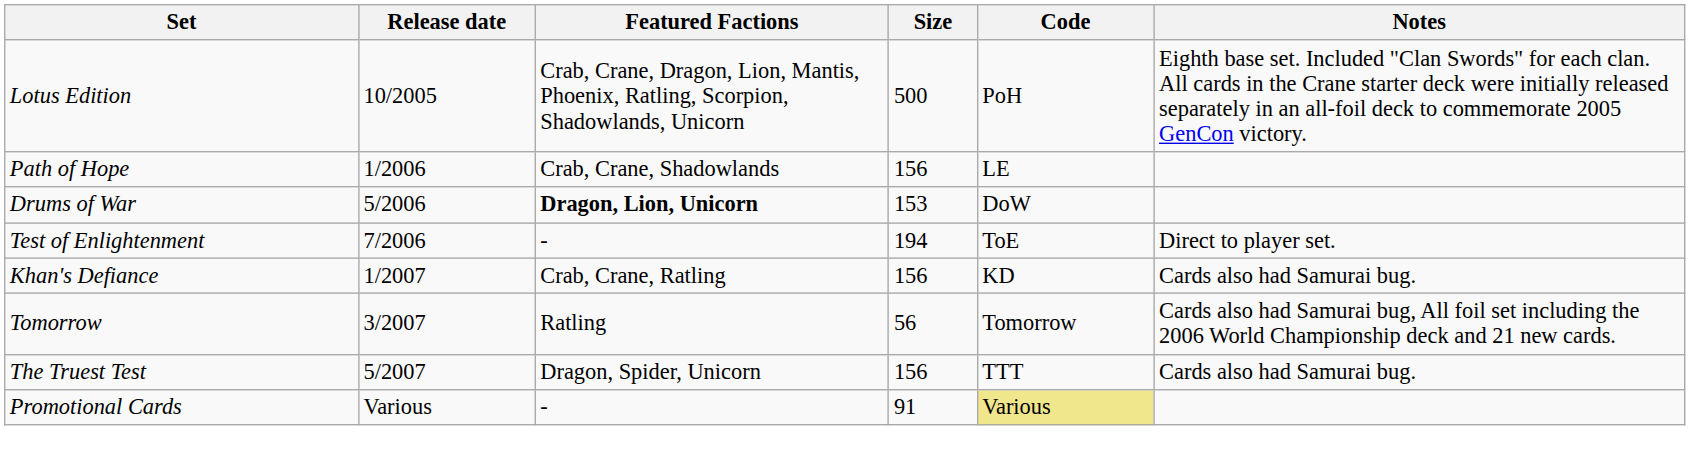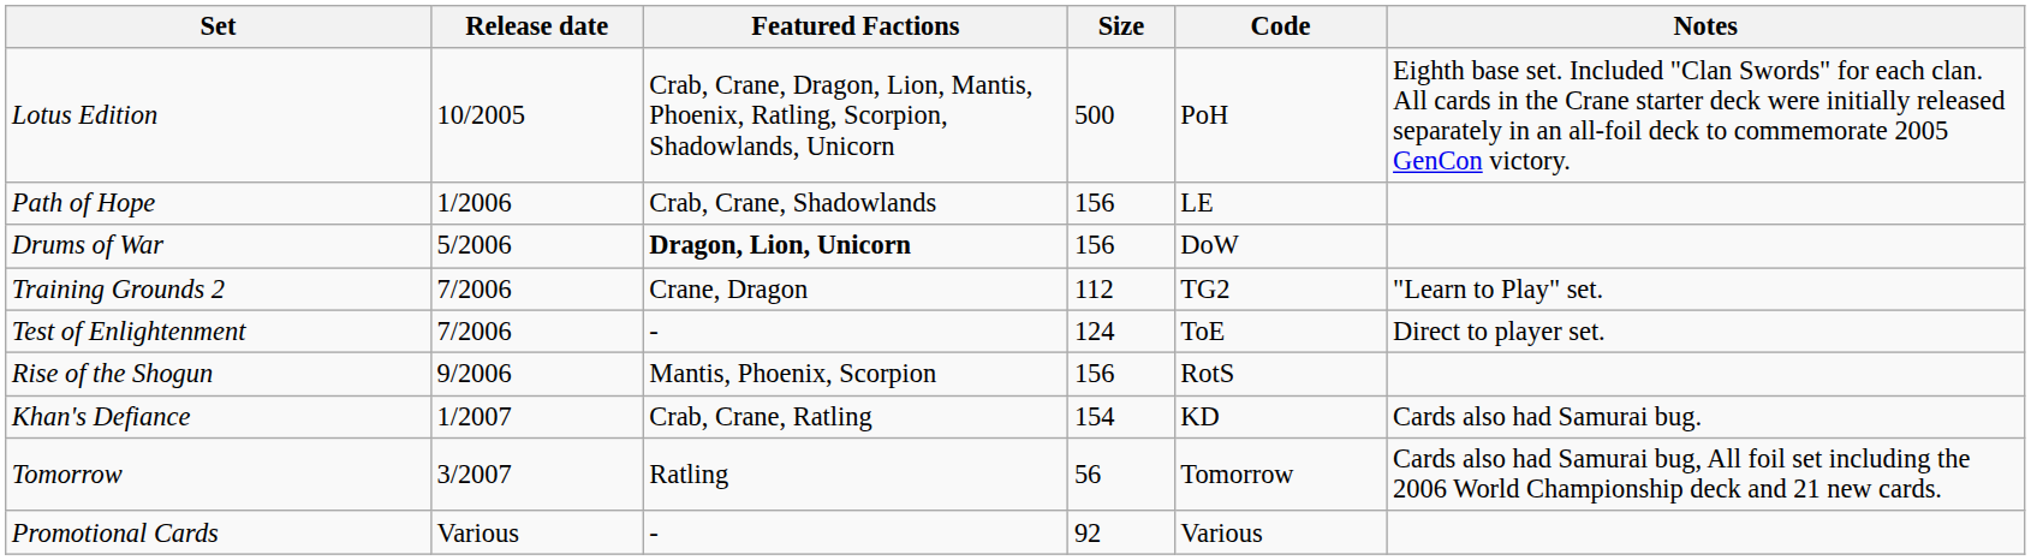 <table class="wikitable" width="95%" align="center">
 <tr>
 <th width="20%">Set</th>
 <th width="10%">Release date</th>
 <th width="20%">Featured Factions</th>
 <th width="5%">Size</th>
 <th width="10%">Code</th>
 <th width="30%">Notes</th>
 </tr>
 <tr>
 <td><em>Lotus Edition</em></td>
 <td>10/2005</td>
 <td>Crab, Crane, Dragon, Lion, Mantis, Phoenix, Ratling, Scorpion, Shadowlands, Unicorn</td>
 <td>500</td>
 <td>PoH</td>
 <td>Eighth base set. Included "Clan Swords" for each clan. All cards in the Crane starter deck were initially released separately in an all-foil deck to commemorate 2005 <a href='#'>GenCon</a> victory.</td>
 </tr>
 <tr>
 <td><em>Path of Hope</em></td>
 <td>1/2006</td>
 <td>Crab, Crane, Shadowlands</td>
 <td>156</td>
 <td>LE</td>
 <td></td>
 </tr>
 <tr>
 <td><em>Drums of War</em></td>
 <td>5/2006</td>
 <td><strong>Dragon, Lion, Unicorn</strong></td>
-<td>153</td>
+<td>156</td>
 <td>DoW</td>
 <td></td>
+</tr>
+<tr>
+<td><em>Training Grounds 2</em></td>
+<td>7/2006</td>
+<td>Crane, Dragon</td>
+<td>112</td>
+<td>TG2</td>
+<td>"Learn to Play" set.</td>
 </tr>
 <tr>
 <td><em>Test of Enlightenment</em></td>
 <td>7/2006</td>
 <td>-</td>
-<td>194</td>
+<td>124</td>
 <td>ToE</td>
 <td>Direct to player set.</td>
+</tr>
+<tr>
+<td><em>Rise of the Shogun</em></td>
+<td>9/2006</td>
+<td>Mantis, Phoenix, Scorpion</td>
+<td>156</td>
+<td>RotS</td>
+<td></td>
 </tr>
 <tr>
 <td><em>Khan's Defiance</em></td>
 <td>1/2007</td>
 <td>Crab, Crane, Ratling</td>
-<td>156</td>
+<td>154</td>
 <td>KD</td>
 <td>Cards also had Samurai bug.</td>
 </tr>
 <tr>
 <td><em>Tomorrow</em></td>
 <td>3/2007</td>
 <td>Ratling</td>
 <td>56</td>
 <td>Tomorrow</td>
 <td>Cards also had Samurai bug, All foil set including the 2006 World Championship deck and 21 new cards.</td>
 </tr>
 <tr>
-<td><em>The Truest Test</em></td>
-<td>5/2007</td>
-<td>Dragon, Spider, Unicorn</td>
-<td>156</td>
-<td>TTT</td>
-<td>Cards also had Samurai bug.</td>
-</tr>
-<tr>
 <td><em>Promotional Cards</em></td>
 <td>Various</td>
 <td>-</td>
-<td>91</td>
-<td style="background: khaki;">Various</td>
+<td>92</td>
+<td>Various</td>
 <td></td>
 </tr>
 </table>
